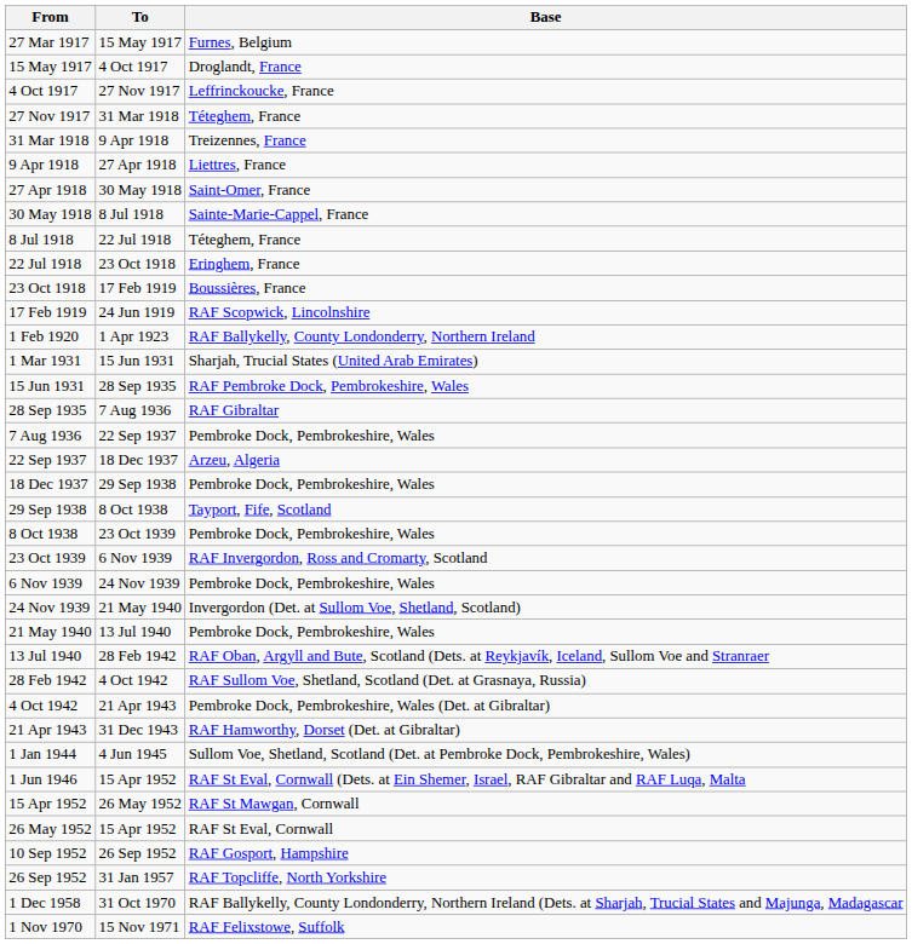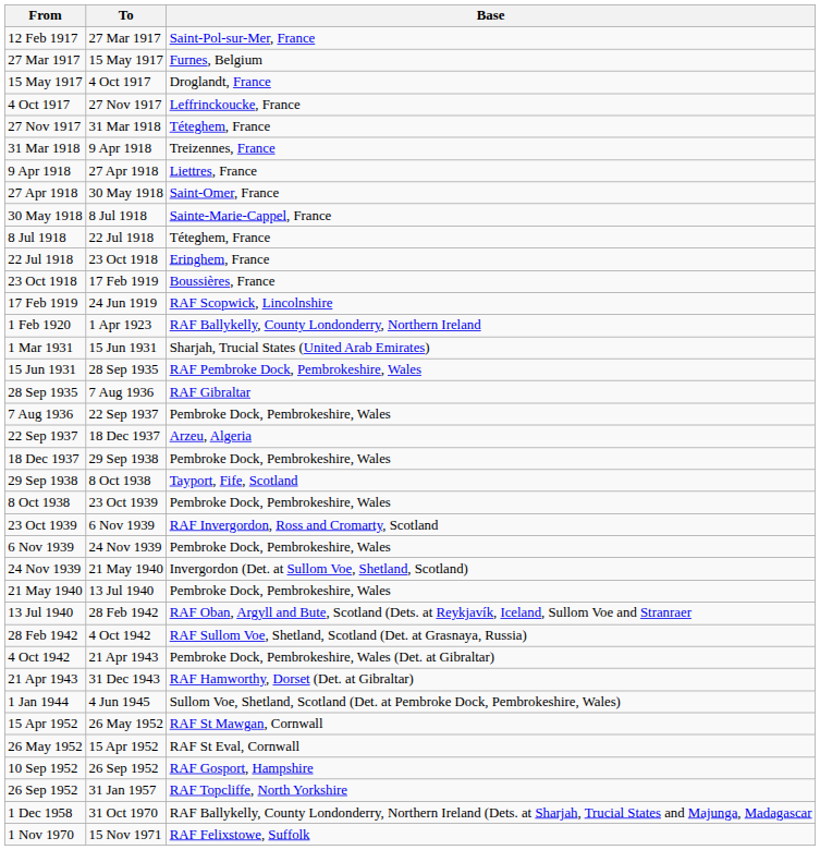 <table class="wikitable">
 <tr>
 <th>From</th>
 <th>To</th>
 <th>Base</th>
+</tr>
+<tr>
+<td>12 Feb 1917</td>
+<td>27 Mar 1917</td>
+<td><a href='#'>Saint-Pol-sur-Mer</a>, <a href='#'>France</a></td>
 </tr>
 <tr>
 <td>27 Mar 1917</td>
 <td>15 May 1917</td>
 <td><a href='#'>Furnes</a>, Belgium</td>
 </tr>
 <tr>
 <td>15 May 1917</td>
 <td>4 Oct 1917</td>
 <td>Droglandt, <a href='#'>France</a></td>
 </tr>
 <tr>
 <td>4 Oct 1917</td>
 <td>27 Nov 1917</td>
 <td><a href='#'>Leffrinckoucke</a>, France</td>
 </tr>
 <tr>
 <td>27 Nov 1917</td>
 <td>31 Mar 1918</td>
 <td><a href='#'>Téteghem</a>, France</td>
 </tr>
 <tr>
 <td>31 Mar 1918</td>
 <td>9 Apr 1918</td>
 <td>Treizennes, <a href='#'>France</a></td>
 </tr>
 <tr>
 <td>9 Apr 1918</td>
 <td>27 Apr 1918</td>
 <td><a href='#'>Liettres</a>, France</td>
 </tr>
 <tr>
 <td>27 Apr 1918</td>
 <td>30 May 1918</td>
 <td><a href='#'>Saint-Omer</a>, France</td>
 </tr>
 <tr>
 <td>30 May 1918</td>
 <td>8 Jul 1918</td>
 <td><a href='#'>Sainte-Marie-Cappel</a>, France</td>
 </tr>
 <tr>
 <td>8 Jul 1918</td>
 <td>22 Jul 1918</td>
 <td>Téteghem, France</td>
 </tr>
 <tr>
 <td>22 Jul 1918</td>
 <td>23 Oct 1918</td>
 <td><a href='#'>Eringhem</a>, France</td>
 </tr>
 <tr>
 <td>23 Oct 1918</td>
 <td>17 Feb 1919</td>
 <td><a href='#'>Boussières</a>, France</td>
 </tr>
 <tr>
 <td>17 Feb 1919</td>
 <td>24 Jun 1919</td>
 <td><a href='#'>RAF Scopwick</a>, <a href='#'>Lincolnshire</a></td>
 </tr>
 <tr>
 <td>1 Feb 1920</td>
 <td>1 Apr 1923</td>
 <td><a href='#'>RAF Ballykelly</a>, <a href='#'>County Londonderry</a>, <a href='#'>Northern Ireland</a></td>
 </tr>
 <tr>
 <td>1 Mar 1931</td>
 <td>15 Jun 1931</td>
 <td>Sharjah, Trucial States (<a href='#'>United Arab Emirates</a>)</td>
 </tr>
 <tr>
 <td>15 Jun 1931</td>
 <td>28 Sep 1935</td>
 <td><a href='#'>RAF Pembroke Dock</a>, <a href='#'>Pembrokeshire</a>, <a href='#'>Wales</a></td>
 </tr>
 <tr>
 <td>28 Sep 1935</td>
 <td>7 Aug 1936</td>
 <td><a href='#'>RAF Gibraltar</a></td>
 </tr>
 <tr>
 <td>7 Aug 1936</td>
 <td>22 Sep 1937</td>
 <td>Pembroke Dock, Pembrokeshire, Wales</td>
 </tr>
 <tr>
 <td>22 Sep 1937</td>
 <td>18 Dec 1937</td>
 <td><a href='#'>Arzeu</a>, <a href='#'>Algeria</a></td>
 </tr>
 <tr>
 <td>18 Dec 1937</td>
 <td>29 Sep 1938</td>
 <td>Pembroke Dock, Pembrokeshire, Wales</td>
 </tr>
 <tr>
 <td>29 Sep 1938</td>
 <td>8 Oct 1938</td>
 <td><a href='#'>Tayport</a>, <a href='#'>Fife</a>, <a href='#'>Scotland</a></td>
 </tr>
 <tr>
 <td>8 Oct 1938</td>
 <td>23 Oct 1939</td>
 <td>Pembroke Dock, Pembrokeshire, Wales</td>
 </tr>
 <tr>
 <td>23 Oct 1939</td>
 <td>6 Nov 1939</td>
 <td><a href='#'>RAF Invergordon</a>, <a href='#'>Ross and Cromarty</a>, Scotland</td>
 </tr>
 <tr>
 <td>6 Nov 1939</td>
 <td>24 Nov 1939</td>
 <td>Pembroke Dock, Pembrokeshire, Wales</td>
 </tr>
 <tr>
 <td>24 Nov 1939</td>
 <td>21 May 1940</td>
 <td>Invergordon (Det. at <a href='#'>Sullom Voe</a>, <a href='#'>Shetland</a>, Scotland)</td>
 </tr>
 <tr>
 <td>21 May 1940</td>
 <td>13 Jul 1940</td>
 <td>Pembroke Dock, Pembrokeshire, Wales</td>
 </tr>
 <tr>
 <td>13 Jul 1940</td>
 <td>28 Feb 1942</td>
 <td><a href='#'>RAF Oban</a>, <a href='#'>Argyll and Bute</a>, Scotland (Dets. at <a href='#'>Reykjavík</a>, <a href='#'>Iceland</a>, Sullom Voe and <a href='#'>Stranraer</a></td>
 </tr>
 <tr>
 <td>28 Feb 1942</td>
 <td>4 Oct 1942</td>
 <td><a href='#'>RAF Sullom Voe</a>, Shetland, Scotland (Det. at Grasnaya, Russia)</td>
 </tr>
 <tr>
 <td>4 Oct 1942</td>
 <td>21 Apr 1943</td>
 <td>Pembroke Dock, Pembrokeshire, Wales (Det. at Gibraltar)</td>
 </tr>
 <tr>
 <td>21 Apr 1943</td>
 <td>31 Dec 1943</td>
 <td><a href='#'>RAF Hamworthy</a>, <a href='#'>Dorset</a> (Det. at Gibraltar)</td>
 </tr>
 <tr>
 <td>1 Jan 1944</td>
 <td>4 Jun 1945</td>
 <td>Sullom Voe, Shetland, Scotland (Det. at Pembroke Dock, Pembrokeshire, Wales)</td>
 </tr>
 <tr>
-<td>1 Jun 1946</td>
-<td>15 Apr 1952</td>
-<td><a href='#'>RAF St Eval</a>, <a href='#'>Cornwall</a> (Dets. at <a href='#'>Ein Shemer</a>, <a href='#'>Israel</a>, RAF Gibraltar and <a href='#'>RAF Luqa</a>, <a href='#'>Malta</a></td>
-</tr>
-<tr>
 <td>15 Apr 1952</td>
 <td>26 May 1952</td>
 <td><a href='#'>RAF St Mawgan</a>, Cornwall</td>
 </tr>
 <tr>
 <td>26 May 1952</td>
 <td>15 Apr 1952</td>
 <td>RAF St Eval, Cornwall</td>
 </tr>
 <tr>
 <td>10 Sep 1952</td>
 <td>26 Sep 1952</td>
 <td><a href='#'>RAF Gosport</a>, <a href='#'>Hampshire</a></td>
 </tr>
 <tr>
 <td>26 Sep 1952</td>
 <td>31 Jan 1957</td>
 <td><a href='#'>RAF Topcliffe</a>, <a href='#'>North Yorkshire</a></td>
 </tr>
 <tr>
 <td>1 Dec 1958</td>
 <td>31 Oct 1970</td>
 <td>RAF Ballykelly, County Londonderry, Northern Ireland (Dets. at <a href='#'>Sharjah</a>, <a href='#'>Trucial States</a> and <a href='#'>Majunga</a>, <a href='#'>Madagascar</a></td>
 </tr>
 <tr>
 <td>1 Nov 1970</td>
 <td>15 Nov 1971</td>
 <td><a href='#'>RAF Felixstowe</a>, <a href='#'>Suffolk</a></td>
 </tr>
 </table>
